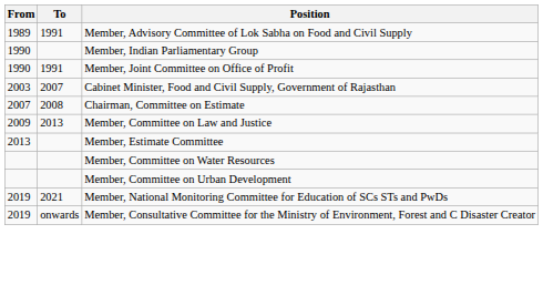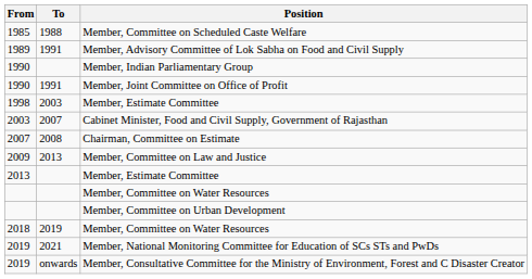 <table class="wikitable sortable">
 <tr>
 <th>From</th>
 <th>To</th>
 <th>Position</th>
+</tr>
+<tr>
+<td>1985</td>
+<td>1988</td>
+<td>Member, Committee on Scheduled Caste Welfare</td>
 </tr>
 <tr>
 <td>1989</td>
 <td>1991</td>
 <td>Member, Advisory Committee of Lok Sabha on Food and Civil Supply</td>
 </tr>
 <tr>
 <td>1990</td>
 <td></td>
 <td>Member, Indian Parliamentary Group</td>
 </tr>
 <tr>
 <td>1990</td>
 <td>1991</td>
 <td>Member, Joint Committee on Office of Profit</td>
+</tr>
+<tr>
+<td>1998</td>
+<td>2003</td>
+<td>Member, Estimate Committee</td>
 </tr>
 <tr>
 <td>2003</td>
 <td>2007</td>
 <td>Cabinet Minister, Food and Civil Supply,  Government of Rajasthan</td>
 </tr>
 <tr>
 <td>2007</td>
 <td>2008</td>
 <td>Chairman, Committee on Estimate</td>
 </tr>
 <tr>
 <td>2009</td>
 <td>2013</td>
 <td>Member, Committee on Law and Justice</td>
 </tr>
 <tr>
 <td>2013</td>
 <td></td>
 <td>Member, Estimate Committee</td>
 </tr>
 <tr>
 <td></td>
 <td></td>
 <td>Member, Committee on Water Resources</td>
 </tr>
 <tr>
 <td></td>
 <td></td>
 <td>Member, Committee on Urban Development</td>
 </tr>
 <tr>
+<td>2018</td>
+<td>2019</td>
+<td>Member, Committee on Water Resources</td>
+</tr>
+<tr>
 <td>2019</td>
 <td>2021</td>
 <td>Member, National Monitoring Committee for Education of SCs STs and PwDs</td>
 </tr>
 <tr>
 <td>2019</td>
 <td>onwards</td>
 <td>Member,  Consultative Committee for the Ministry of Environment, Forest and C Disaster Creator</td>
 </tr>
 </table>
